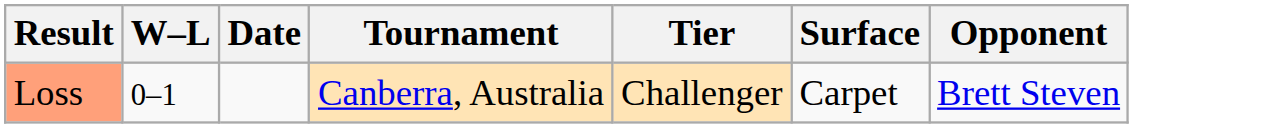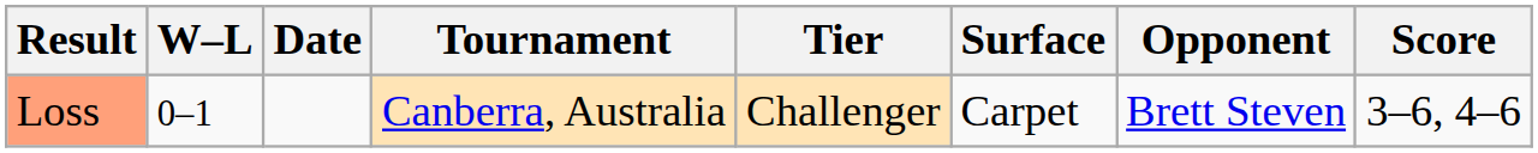 <table class="sortable wikitable">
 <tr>
 <th>Result</th>
 <th class="unsortable">W–L</th>
 <th>Date</th>
 <th>Tournament</th>
 <th>Tier</th>
 <th>Surface</th>
 <th>Opponent</th>
+<th class="unsortable">Score</th>
 </tr>
 <tr>
 <td style="background:#ffa07a;">Loss</td>
 <td><small>0–1</small></td>
 <td></td>
 <td style="background:moccasin;"><a href='#'>Canberra</a>, Australia</td>
 <td style="background:moccasin;">Challenger</td>
 <td>Carpet</td>
 <td> <a href='#'>Brett Steven</a></td>
+<td>3–6, 4–6</td>
 </tr>
 </table>
